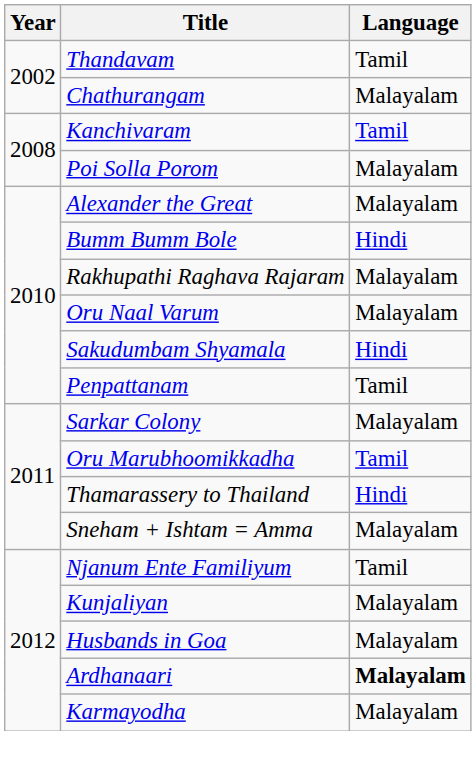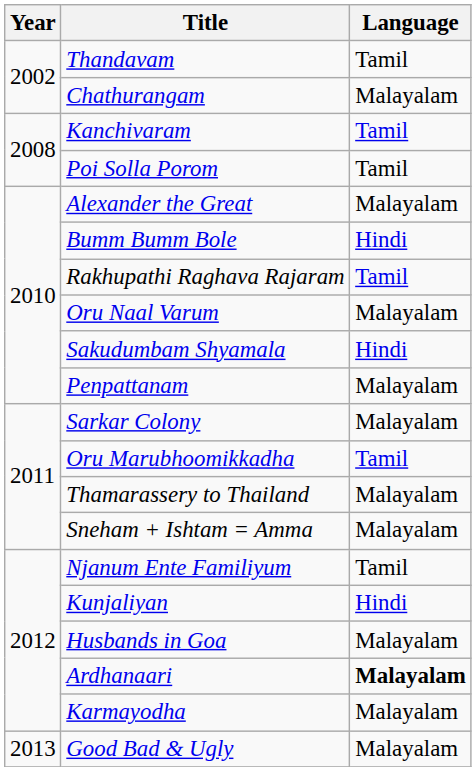 <table class="wikitable">
 <tr>
 <th>Year</th>
 <th>Title</th>
 <th>Language</th>
 </tr>
 <tr>
 <td rowspan="2">2002</td>
 <td><em><a href='#'>Thandavam</a></em></td>
 <td>Tamil</td>
 </tr>
 <tr>
 <td><a href='#'><em>Chathurangam</em></a></td>
 <td>Malayalam</td>
 </tr>
 <tr>
 <td rowspan="2">2008</td>
 <td><em><a href='#'>Kanchivaram</a></em></td>
 <td><a href='#'>Tamil</a></td>
 </tr>
 <tr>
 <td><em><a href='#'>Poi Solla Porom</a></em></td>
-<td>Malayalam</td>
+<td>Tamil</td>
 </tr>
 <tr>
 <td rowspan="6">2010</td>
 <td><a href='#'><em>Alexander the Great</em></a></td>
 <td>Malayalam</td>
 </tr>
 <tr>
 <td><em><a href='#'>Bumm Bumm Bole</a></em></td>
 <td><a href='#'>Hindi</a></td>
 </tr>
 <tr>
 <td><em>Rakhupathi Raghava Rajaram</em></td>
-<td>Malayalam</td>
+<td><a href='#'>Tamil</a></td>
 </tr>
 <tr>
 <td><em><a href='#'>Oru Naal Varum</a></em></td>
 <td>Malayalam</td>
 </tr>
 <tr>
 <td><em><a href='#'>Sakudumbam Shyamala</a></em></td>
 <td><a href='#'>Hindi</a></td>
 </tr>
 <tr>
 <td><em><a href='#'>Penpattanam</a></em></td>
-<td>Tamil</td>
+<td>Malayalam</td>
 </tr>
 <tr>
 <td rowspan="4">2011</td>
 <td><em><a href='#'>Sarkar Colony</a></em></td>
 <td>Malayalam</td>
 </tr>
 <tr>
 <td><em><a href='#'>Oru Marubhoomikkadha</a></em></td>
 <td><a href='#'>Tamil</a></td>
 </tr>
 <tr>
 <td><em>Thamarassery to Thailand</em></td>
-<td><a href='#'>Hindi</a></td>
+<td>Malayalam</td>
 </tr>
 <tr>
 <td><em>Sneham + Ishtam = Amma</em></td>
 <td>Malayalam</td>
 </tr>
 <tr>
 <td rowspan="5">2012</td>
 <td><em><a href='#'>Njanum Ente Familiyum</a></em></td>
 <td>Tamil</td>
 </tr>
 <tr>
 <td><em><a href='#'>Kunjaliyan</a></em></td>
-<td>Malayalam</td>
+<td><a href='#'>Hindi</a></td>
 </tr>
 <tr>
 <td><em><a href='#'>Husbands in Goa</a></em></td>
 <td>Malayalam</td>
 </tr>
 <tr>
 <td><em><a href='#'>Ardhanaari</a></em></td>
 <td><strong>Malayalam</strong></td>
 </tr>
 <tr>
 <td><em><a href='#'>Karmayodha</a></em></td>
 <td>Malayalam</td>
 </tr>
+<tr>
+<td>2013</td>
+<td><em><a href='#'>Good Bad & Ugly</a></em></td>
+<td>Malayalam</td>
+</tr>
 </table>
